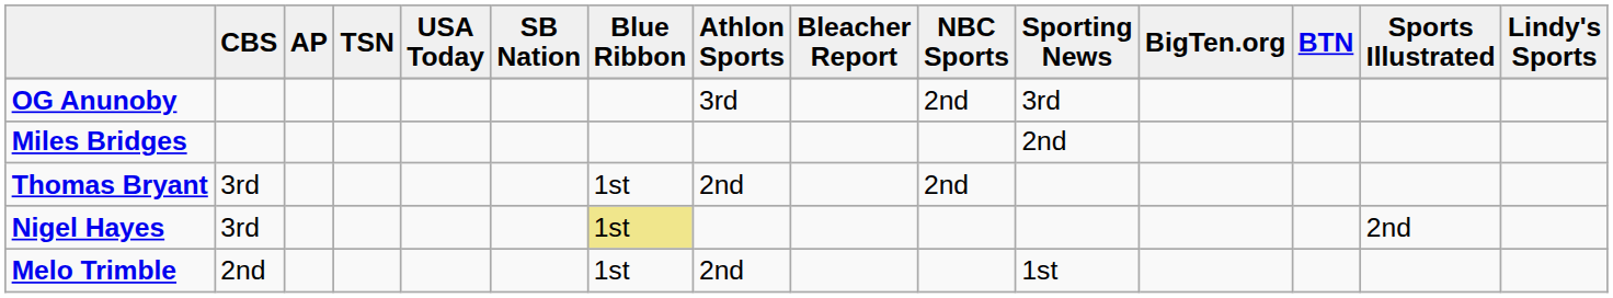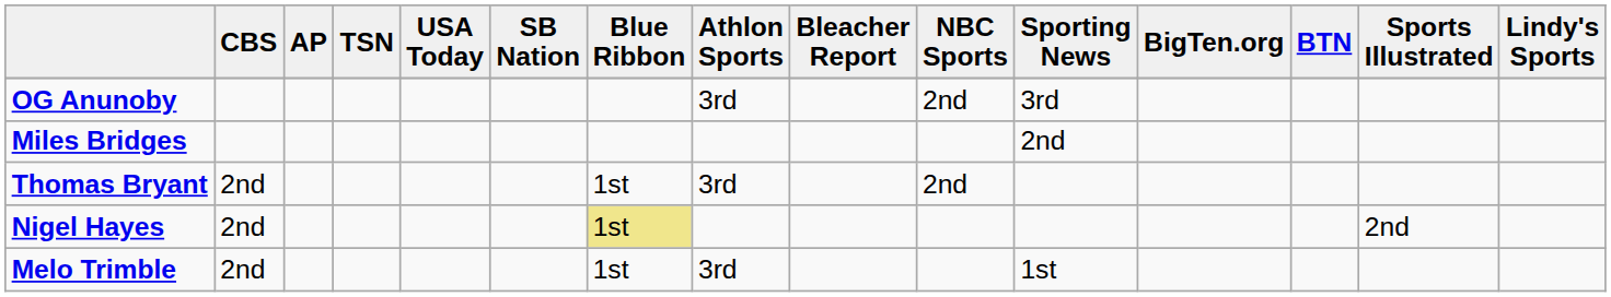 <table class="wikitable" style="white-space:nowrap; font-size:90%;">
 <tr>
 <td align="center" style="background:#f0f0f0;"><strong> </strong></td>
 <td align="center" style="background:#f0f0f0;"><strong>CBS</strong></td>
 <td align="center" style="background:#f0f0f0;"><strong>AP</strong></td>
 <td align="center" style="background:#f0f0f0;"><strong>TSN</strong></td>
 <td align="center" style="background:#f0f0f0;"><strong>USA<br>Today </strong></td>
 <td align="center" style="background:#f0f0f0;"><strong>SB<br>Nation</strong></td>
 <td align="center" style="background:#f0f0f0;"><strong>Blue<br>Ribbon</strong></td>
 <td align="center" style="background:#f0f0f0;"><strong>Athlon<br>Sports</strong></td>
 <td align="center" style="background:#f0f0f0;"><strong>Bleacher<br>Report</strong></td>
 <td align="center" style="background:#f0f0f0;"><strong>NBC<br>Sports</strong> </td>
 <td align="center" style="background:#f0f0f0;"><strong>Sporting<br>News</strong></td>
 <td align="center" style="background:#f0f0f0;"><strong>BigTen.org</strong></td>
 <td align="center" style="background:#f0f0f0;"><strong><a href='#'>BTN</a></strong></td>
 <td align="center" style="background:#f0f0f0;"><strong>Sports<br>Illustrated</strong></td>
 <td align="center" style="background:#f0f0f0;"><strong>Lindy's<br>Sports</strong></td>
 </tr>
 <tr>
 </tr>
 <tr>
 <td><strong><a href='#'>OG Anunoby</a></strong></td>
 <td></td>
 <td></td>
 <td></td>
 <td></td>
 <td></td>
 <td></td>
 <td>3rd</td>
 <td></td>
 <td>2nd</td>
 <td>3rd</td>
 <td></td>
 <td></td>
 <td></td>
 <td></td>
 </tr>
 <tr>
 <td><strong><a href='#'>Miles Bridges</a></strong></td>
 <td></td>
 <td></td>
 <td></td>
 <td></td>
 <td></td>
 <td></td>
 <td></td>
 <td></td>
 <td></td>
 <td>2nd</td>
 <td></td>
 <td></td>
 <td></td>
 <td></td>
 </tr>
 <tr>
 <td><a href='#'><strong>Thomas Bryant</strong></a></td>
-<td>3rd</td>
+<td>2nd</td>
 <td></td>
 <td></td>
 <td></td>
 <td></td>
 <td>1st</td>
-<td>2nd</td>
+<td>3rd</td>
 <td></td>
 <td>2nd</td>
 <td></td>
 <td></td>
 <td></td>
 <td></td>
 <td></td>
 </tr>
 <tr>
 <td><strong><a href='#'>Nigel Hayes</a></strong></td>
-<td>3rd</td>
+<td>2nd</td>
 <td></td>
 <td></td>
 <td></td>
 <td></td>
 <td style="background: khaki;">1st</td>
 <td></td>
 <td></td>
 <td></td>
 <td></td>
 <td></td>
 <td></td>
 <td>2nd</td>
 <td></td>
 </tr>
 <tr>
 <td><strong><a href='#'>Melo Trimble</a></strong></td>
 <td>2nd</td>
 <td></td>
 <td></td>
 <td></td>
 <td></td>
 <td>1st</td>
-<td>2nd</td>
+<td>3rd</td>
 <td></td>
 <td></td>
 <td>1st</td>
 <td></td>
 <td></td>
 <td></td>
 <td></td>
 </tr>
 </table>
